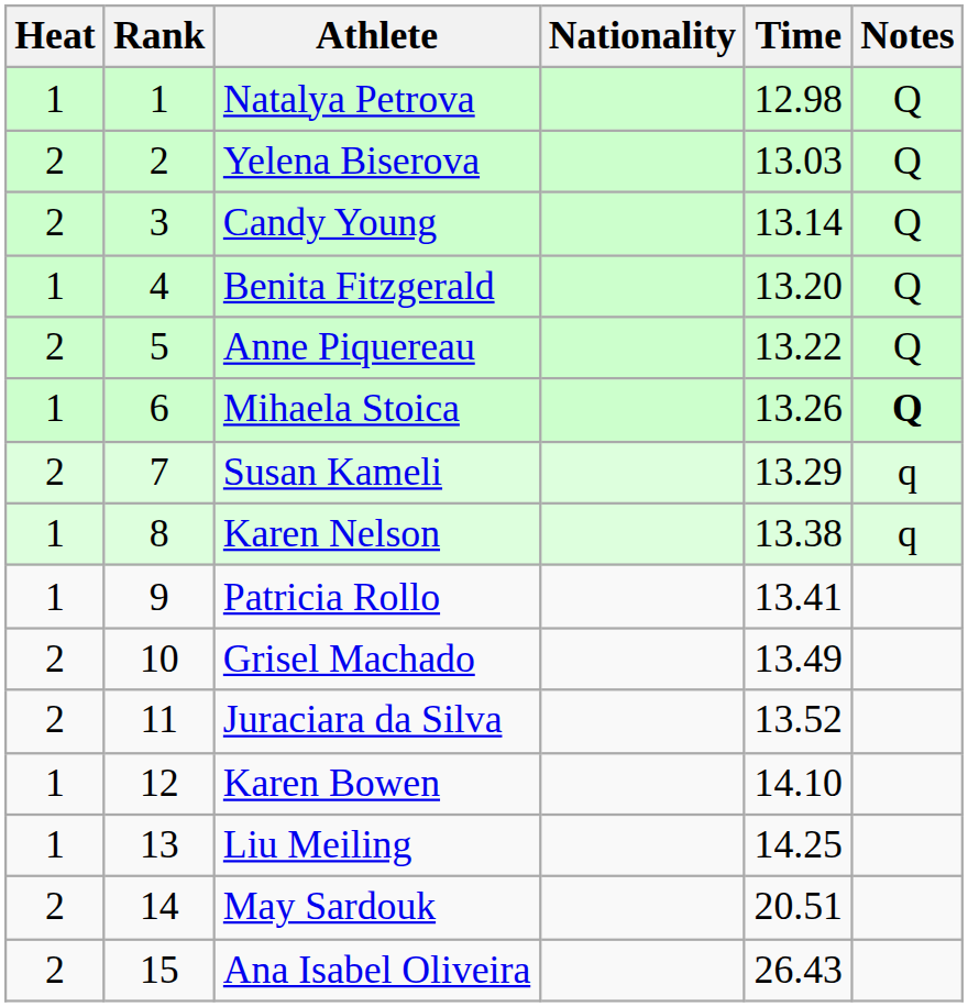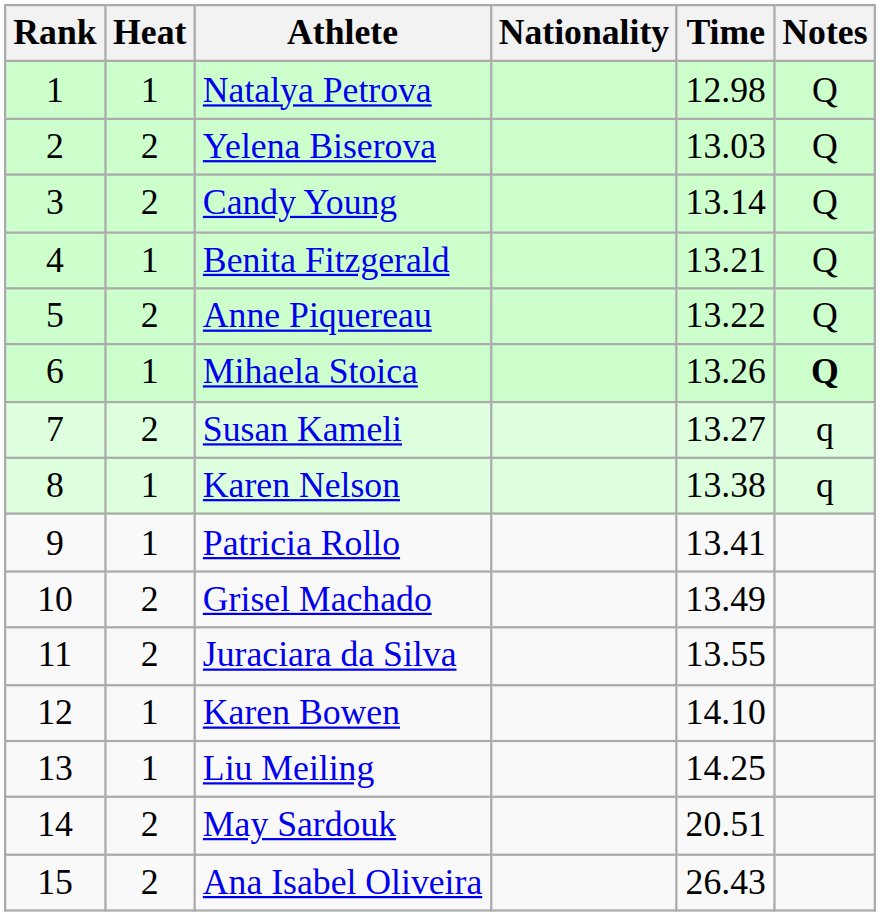 <table class="wikitable sortable" style="text-align:center">
 <tr>
+<th>Rank</th>
 <th>Heat</th>
-<th>Rank</th>
 <th>Athlete</th>
 <th>Nationality</th>
 <th>Time</th>
 <th>Notes</th>
 </tr>
 <tr bgcolor=ccffcc>
 <td>1</td>
 <td>1</td>
 <td align=left><a href='#'>Natalya Petrova</a></td>
 <td align=left></td>
 <td>12.98</td>
 <td>Q</td>
 </tr>
 <tr bgcolor=ccffcc>
 <td>2</td>
 <td>2</td>
 <td align=left><a href='#'>Yelena Biserova</a></td>
 <td align=left></td>
 <td>13.03</td>
 <td>Q</td>
 </tr>
 <tr bgcolor=ccffcc>
+<td>3</td>
 <td>2</td>
-<td>3</td>
 <td align=left><a href='#'>Candy Young</a></td>
 <td align=left></td>
 <td>13.14</td>
 <td>Q</td>
 </tr>
 <tr bgcolor=ccffcc>
+<td>4</td>
 <td>1</td>
-<td>4</td>
 <td align=left><a href='#'>Benita Fitzgerald</a></td>
 <td align=left></td>
-<td>13.20</td>
+<td>13.21</td>
 <td>Q</td>
 </tr>
 <tr bgcolor=ccffcc>
+<td>5</td>
 <td>2</td>
-<td>5</td>
 <td align=left><a href='#'>Anne Piquereau</a></td>
 <td align=left></td>
 <td>13.22</td>
 <td>Q</td>
 </tr>
 <tr bgcolor=ccffcc>
+<td>6</td>
 <td>1</td>
-<td>6</td>
 <td align=left><a href='#'>Mihaela Stoica</a></td>
 <td align=left></td>
 <td>13.26</td>
 <td><strong>Q</strong></td>
 </tr>
 <tr bgcolor=ddffdd>
+<td>7</td>
 <td>2</td>
-<td>7</td>
 <td align=left><a href='#'>Susan Kameli</a></td>
 <td align=left></td>
-<td>13.29</td>
+<td>13.27</td>
 <td>q</td>
 </tr>
 <tr bgcolor=ddffdd>
+<td>8</td>
 <td>1</td>
-<td>8</td>
 <td align=left><a href='#'>Karen Nelson</a></td>
 <td align=left></td>
 <td>13.38</td>
 <td>q</td>
 </tr>
 <tr>
+<td>9</td>
 <td>1</td>
-<td>9</td>
 <td align=left><a href='#'>Patricia Rollo</a></td>
 <td align=left></td>
 <td>13.41</td>
 <td></td>
 </tr>
 <tr>
+<td>10</td>
 <td>2</td>
-<td>10</td>
 <td align=left><a href='#'>Grisel Machado</a></td>
 <td align=left></td>
 <td>13.49</td>
 <td></td>
 </tr>
 <tr>
+<td>11</td>
 <td>2</td>
-<td>11</td>
 <td align=left><a href='#'>Juraciara da Silva</a></td>
 <td align=left></td>
-<td>13.52</td>
+<td>13.55</td>
 <td></td>
 </tr>
 <tr>
+<td>12</td>
 <td>1</td>
-<td>12</td>
 <td align=left><a href='#'>Karen Bowen</a></td>
 <td align=left></td>
 <td>14.10</td>
 <td></td>
 </tr>
 <tr>
+<td>13</td>
 <td>1</td>
-<td>13</td>
 <td align=left><a href='#'>Liu Meiling</a></td>
 <td align=left></td>
 <td>14.25</td>
 <td></td>
 </tr>
 <tr>
+<td>14</td>
 <td>2</td>
-<td>14</td>
 <td align=left><a href='#'>May Sardouk</a></td>
 <td align=left></td>
 <td>20.51</td>
 <td></td>
 </tr>
 <tr>
+<td>15</td>
 <td>2</td>
-<td>15</td>
 <td align=left><a href='#'>Ana Isabel Oliveira</a></td>
 <td align=left></td>
 <td>26.43</td>
 <td></td>
 </tr>
 </table>
